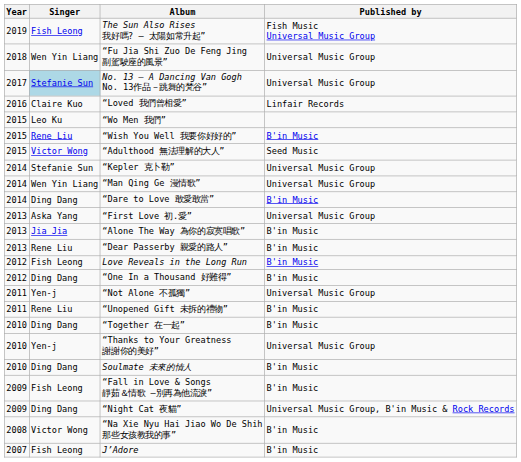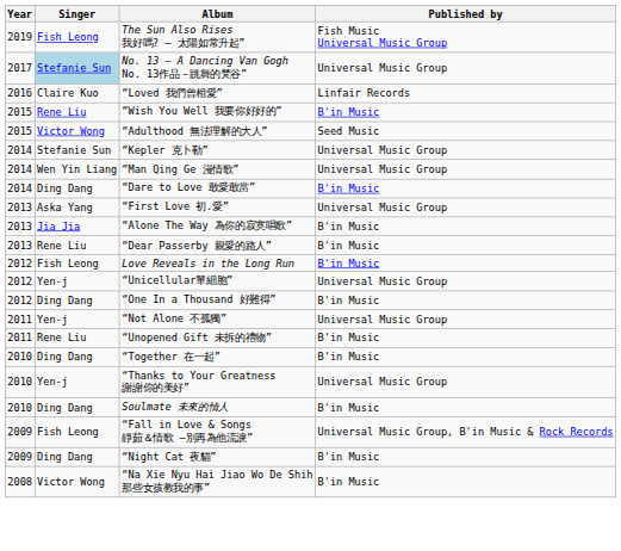 <table class="wikitable">
 <tr>
 <th>Year</th>
 <th>Singer</th>
 <th>Album</th>
 <th>Published by</th>
 </tr>
 <tr>
 <td>2019</td>
 <td><a href='#'>Fish Leong</a></td>
 <td><em>The Sun Also Rises</em><br>我好嗎? – 太陽如常升起”</td>
 <td>Fish Music<br><a href='#'>Universal Music Group</a></td>
 </tr>
 <tr>
-<td>2018</td>
-<td>Wen Yin Liang</td>
-<td>“Fu Jia Shi Zuo De Feng Jing<br>副駕駛座的風景”</td>
-<td>Universal Music Group</td>
-</tr>
-<tr>
 <td>2017</td>
 <td style="background: lightblue;"><a href='#'>Stefanie Sun</a></td>
 <td><em>No. 13 – A Dancing Van Gogh</em><br>No. 13作品－跳舞的梵谷”</td>
 <td>Universal Music Group</td>
 </tr>
 <tr>
 <td>2016</td>
 <td>Claire Kuo</td>
 <td>“Loved 我們曾相愛”</td>
 <td>Linfair Records</td>
-</tr>
-<tr>
-<td>2015</td>
-<td>Leo Ku</td>
-<td>“Wo Men 我們”</td>
-<td></td>
 </tr>
 <tr>
 <td>2015</td>
 <td><a href='#'>Rene Liu</a></td>
 <td>“Wish You Well 我要你好好的”</td>
 <td><a href='#'>B'in Music</a></td>
 </tr>
 <tr>
 <td>2015</td>
 <td><a href='#'>Victor Wong</a></td>
 <td>“Adulthood 無法理解的大人”</td>
 <td>Seed Music</td>
 </tr>
 <tr>
 <td>2014</td>
 <td>Stefanie Sun</td>
 <td>“Kepler 克卜勒”</td>
 <td>Universal Music Group</td>
 </tr>
 <tr>
 <td>2014</td>
 <td>Wen Yin Liang</td>
 <td>“Man Qing Ge 漫情歌”</td>
 <td>Universal Music Group</td>
 </tr>
 <tr>
 <td>2014</td>
 <td>Ding Dang</td>
 <td>“Dare to Love 敢愛敢當”</td>
 <td><a href='#'>B'in Music</a></td>
 </tr>
 <tr>
 <td>2013</td>
 <td>Aska Yang</td>
 <td>“First Love 初.愛”</td>
 <td>Universal Music Group</td>
 </tr>
 <tr>
 <td>2013</td>
 <td><a href='#'>Jia Jia</a></td>
 <td>“Alone The Way 為你的寂寞唱歌”</td>
 <td>B'in Music</td>
 </tr>
 <tr>
 <td>2013</td>
 <td>Rene Liu</td>
 <td>“Dear Passerby 親愛的路人”</td>
 <td>B'in Music</td>
 </tr>
 <tr>
 <td>2012</td>
 <td>Fish Leong</td>
 <td><em>Love Reveals in the Long Run</em></td>
 <td><a href='#'>B'in Music</a></td>
 </tr>
 <tr>
 <td>2012</td>
+<td>Yen-j</td>
+<td>“Unicellular單細胞”</td>
+<td>Universal Music Group</td>
+</tr>
+<tr>
+<td>2012</td>
 <td>Ding Dang</td>
 <td>“One In a Thousand 好難得”</td>
 <td>B'in Music</td>
 </tr>
 <tr>
 <td>2011</td>
 <td>Yen-j</td>
 <td>“Not Alone 不孤獨”</td>
 <td>Universal Music Group</td>
 </tr>
 <tr>
 <td>2011</td>
 <td>Rene Liu</td>
 <td>“Unopened Gift 未拆的禮物”</td>
 <td>B'in Music</td>
 </tr>
 <tr>
 <td>2010</td>
 <td>Ding Dang</td>
 <td>“Together 在一起”</td>
 <td>B'in Music</td>
 </tr>
 <tr>
 <td>2010</td>
 <td>Yen-j</td>
 <td>“Thanks to Your Greatness<br>謝謝你的美好”</td>
 <td>Universal Music Group</td>
 </tr>
 <tr>
 <td>2010</td>
 <td>Ding Dang</td>
 <td><em>Soulmate 未來的情人</em></td>
 <td>B'in Music</td>
 </tr>
 <tr>
 <td>2009</td>
 <td>Fish Leong</td>
 <td>“Fall in Love & Songs<br>靜茹＆情歌 –別再為他流淚”</td>
-<td>B'in Music</td>
+<td>Universal Music Group, B'in Music & <a href='#'>Rock Records</a></td>
 </tr>
 <tr>
 <td>2009</td>
 <td>Ding Dang</td>
 <td>“Night Cat 夜貓”</td>
-<td>Universal Music Group, B'in Music & <a href='#'>Rock Records</a></td>
+<td>B'in Music</td>
 </tr>
 <tr>
 <td>2008</td>
 <td>Victor Wong</td>
 <td>“Na Xie Nyu Hai Jiao Wo De Shih<br>那些女孩教我的事”</td>
 <td>B'in Music</td>
 </tr>
-<tr>
-<td>2007</td>
-<td>Fish Leong</td>
-<td><em>J’Adore</em></td>
-<td>B'in Music</td>
-</tr>
 </table>
